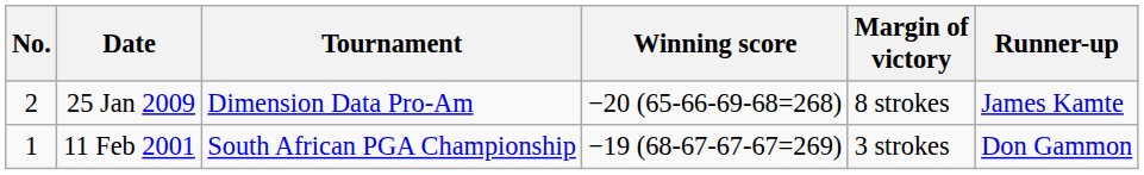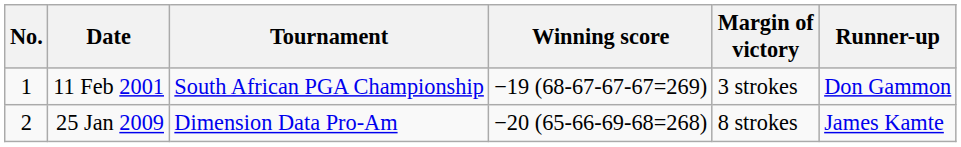 <table class="wikitable" style="font-size:95%;">
 <tr>
 <th>No.</th>
 <th>Date</th>
 <th>Tournament</th>
 <th>Winning score</th>
 <th>Margin of<br>victory</th>
 <th>Runner-up</th>
 </tr>
 <tr>
+<td align=center>1</td>
+<td align=right>11 Feb <a href='#'>2001</a></td>
+<td><a href='#'>South African PGA Championship</a></td>
+<td>−19 (68-67-67-67=269)</td>
+<td>3 strokes</td>
+<td> <a href='#'>Don Gammon</a></td>
+</tr>
+<tr>
 <td align=center>2</td>
 <td align=right>25 Jan <a href='#'>2009</a></td>
 <td><a href='#'>Dimension Data Pro-Am</a></td>
 <td>−20 (65-66-69-68=268)</td>
 <td>8 strokes</td>
 <td> <a href='#'>James Kamte</a></td>
 </tr>
-<tr>
-<td align=center>1</td>
-<td align=right>11 Feb <a href='#'>2001</a></td>
-<td><a href='#'>South African PGA Championship</a></td>
-<td>−19 (68-67-67-67=269)</td>
-<td>3 strokes</td>
-<td> <a href='#'>Don Gammon</a></td>
-</tr>
 </table>
